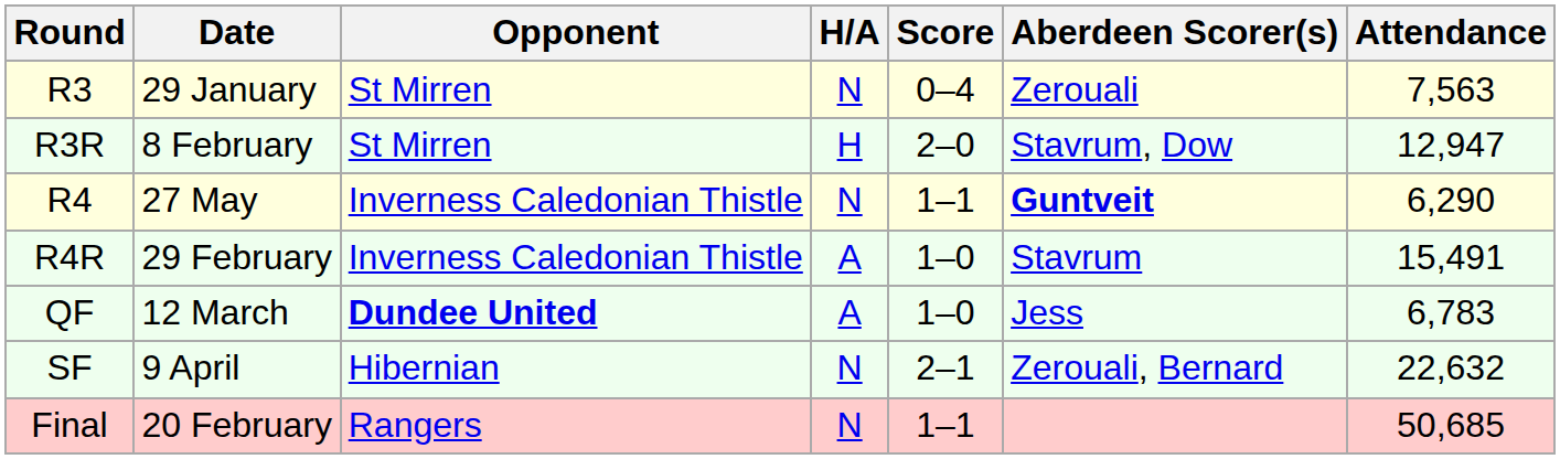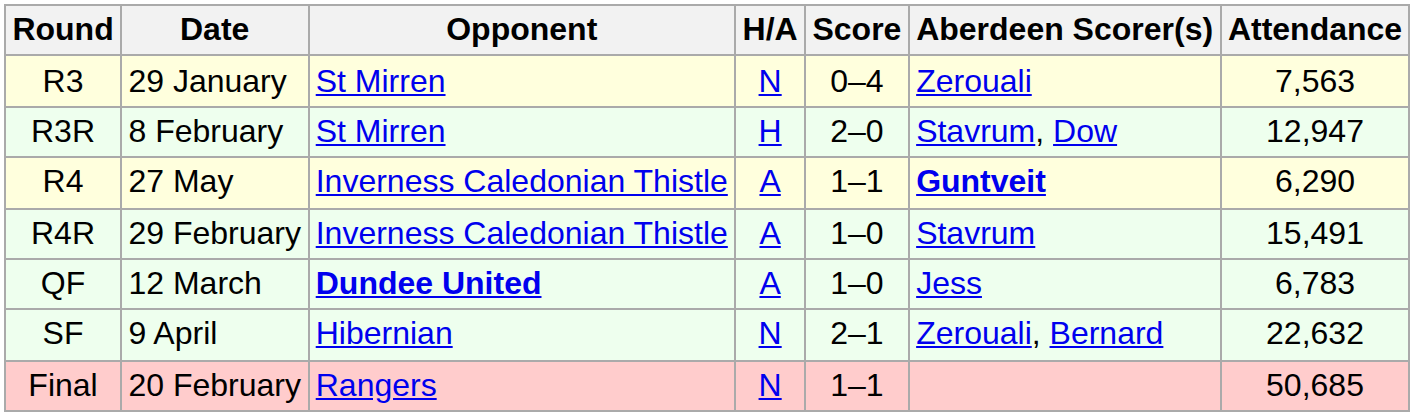 <table class="wikitable" style="text-align:center">
 <tr>
 <th>Round</th>
 <th>Date</th>
 <th>Opponent</th>
 <th>H/A</th>
 <th>Score</th>
 <th>Aberdeen Scorer(s)</th>
 <th>Attendance</th>
 </tr>
 <tr bgcolor=#FFFFDD>
 <td>R3</td>
 <td align=left>29 January</td>
 <td align=left><a href='#'>St Mirren</a></td>
 <td><a href='#'>N</a></td>
 <td>0–4</td>
 <td align=left><a href='#'>Zerouali</a></td>
 <td>7,563</td>
 </tr>
 <tr bgcolor=#EEFFEE>
 <td>R3R</td>
 <td align=left>8 February</td>
 <td align=left><a href='#'>St Mirren</a></td>
 <td><a href='#'>H</a></td>
 <td>2–0</td>
 <td align=left><a href='#'>Stavrum</a>, <a href='#'>Dow</a></td>
 <td>12,947</td>
 </tr>
 <tr bgcolor=#FFFFDD>
 <td>R4</td>
 <td align=left>27 May</td>
 <td align=left><a href='#'>Inverness Caledonian Thistle</a></td>
-<td><a href='#'>N</a></td>
+<td><a href='#'>A</a></td>
 <td>1–1</td>
 <td align=left><strong><a href='#'>Guntveit</a></strong></td>
 <td>6,290</td>
 </tr>
 <tr bgcolor=#EEFFEE>
 <td>R4R</td>
 <td align=left>29 February</td>
 <td align=left><a href='#'>Inverness Caledonian Thistle</a></td>
 <td><a href='#'>A</a></td>
 <td>1–0</td>
 <td align=left><a href='#'>Stavrum</a></td>
 <td>15,491</td>
 </tr>
 <tr bgcolor=#EEFFEE>
 <td>QF</td>
 <td align=left>12 March</td>
 <td align=left><strong><a href='#'>Dundee United</a></strong></td>
 <td><a href='#'>A</a></td>
 <td>1–0</td>
 <td align=left><a href='#'>Jess</a></td>
 <td>6,783</td>
 </tr>
 <tr bgcolor=#EEFFEE>
 <td>SF</td>
 <td align=left>9 April</td>
 <td align=left><a href='#'>Hibernian</a></td>
 <td><a href='#'>N</a></td>
 <td>2–1</td>
 <td align=left><a href='#'>Zerouali</a>, <a href='#'>Bernard</a></td>
 <td>22,632</td>
 </tr>
 <tr bgcolor=#FFCCCC>
 <td>Final</td>
 <td align=left>20 February</td>
 <td align=left><a href='#'>Rangers</a></td>
 <td><a href='#'>N</a></td>
 <td>1–1</td>
 <td align=left></td>
 <td>50,685</td>
 </tr>
 <tr>
 </tr>
 </table>
